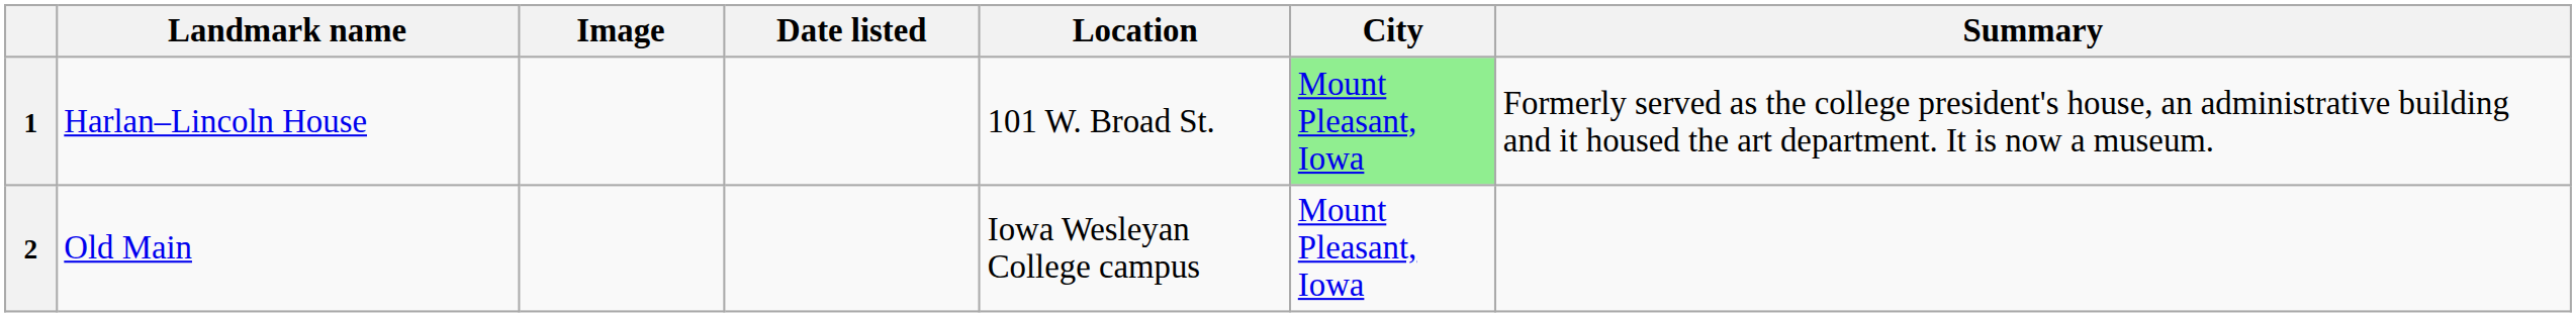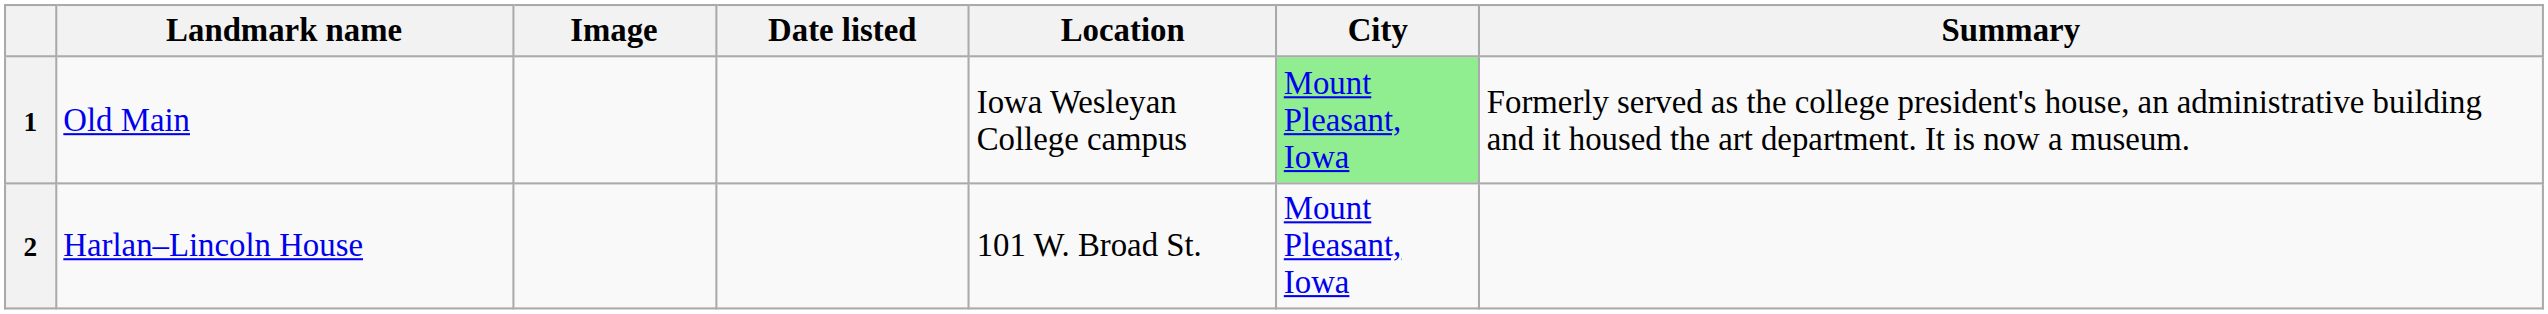 <table class="wikitable sortable" style="width:98%">
 <tr>
 <th width = 2% ></th>
 <th width = 18% ><strong>Landmark name</strong></th>
 <th width = 8% class="unsortable" ><strong>Image</strong></th>
 <th width = 10% ><strong>Date listed</strong></th>
 <th><strong>Location</strong></th>
 <th width = 8% ><strong>City</strong></th>
 <th class="unsortable" ><strong>Summary</strong></th>
 </tr>
 <tr>
 <th><small>1</small></th>
-<td><a href='#'>Harlan–Lincoln House</a></td>
+<td><a href='#'>Old Main</a></td>
 <td></td>
 <td></td>
-<td>101 W. Broad St.<br><small></small></td>
+<td>Iowa Wesleyan College campus <br><small></small></td>
 <td style="background: lightgreen;"><a href='#'>Mount Pleasant, Iowa</a></td>
 <td>Formerly served as the college president's house, an administrative building and it housed the art department.  It is now a museum.</td>
 </tr>
 <tr>
 <th><small>2</small></th>
-<td><a href='#'>Old Main</a></td>
+<td><a href='#'>Harlan–Lincoln House</a></td>
 <td></td>
 <td></td>
-<td>Iowa Wesleyan College campus <br><small></small></td>
+<td>101 W. Broad St.<br><small></small></td>
 <td><a href='#'>Mount Pleasant, Iowa</a></td>
 <td></td>
 </tr>
 </table>
